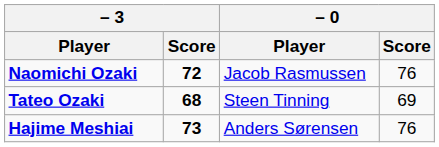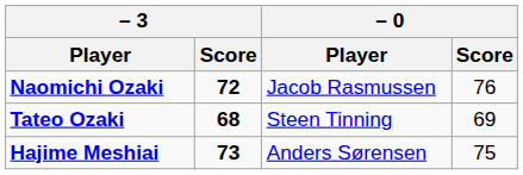 <table class=wikitable>
 <tr>
 <th colspan=2> – 3</th>
 <th colspan=2> – 0</th>
 </tr>
 <tr>
 <th width=140>Player</th>
 <th>Score</th>
 <th width=140>Player</th>
 <th>Score</th>
 </tr>
 <tr>
 <td><strong><a href='#'>Naomichi Ozaki</a></strong></td>
 <td align=center><strong>72</strong></td>
 <td><a href='#'>Jacob Rasmussen</a></td>
 <td align=center>76</td>
 </tr>
 <tr>
 <td><strong><a href='#'>Tateo Ozaki</a></strong></td>
 <td align=center><strong>68</strong></td>
 <td><a href='#'>Steen Tinning</a></td>
 <td align=center>69</td>
 </tr>
 <tr>
 <td><strong><a href='#'>Hajime Meshiai</a></strong></td>
 <td align=center><strong>73</strong></td>
 <td><a href='#'>Anders Sørensen</a></td>
-<td align=center>76</td>
+<td align=center>75</td>
 </tr>
 </table>
